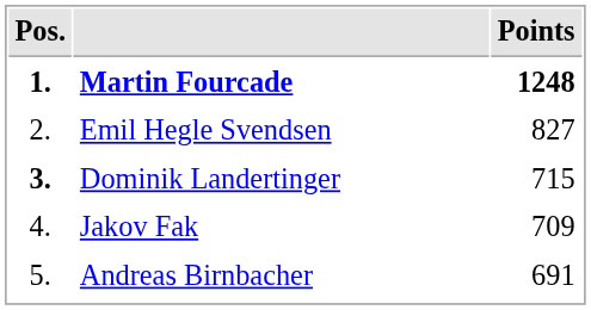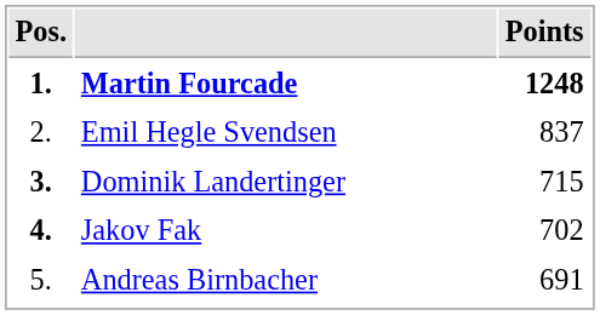 <table cellspacing="1" cellpadding="3" style="border:1px solid #AAAAAA;font-size:90%">
 <tr bgcolor="#E4E4E4">
 <th style="border-bottom:1px solid #AAAAAA" width=10>Pos.</th>
 <th style="border-bottom:1px solid #AAAAAA" width=200></th>
 <th style="border-bottom:1px solid #AAAAAA" width=20>Points</th>
 </tr>
 <tr>
 <td align="center"><strong>1.</strong></td>
 <td> <strong><a href='#'>Martin Fourcade</a></strong></td>
 <td align="right"><strong>1248</strong></td>
 </tr>
 <tr>
 <td align="center">2.</td>
 <td> <a href='#'>Emil Hegle Svendsen</a></td>
-<td align="right">827</td>
+<td align="right">837</td>
 </tr>
 <tr>
 <td align="center"><strong>3.</strong></td>
 <td> <a href='#'>Dominik Landertinger</a></td>
 <td align="right">715</td>
 </tr>
 <tr>
-<td align="center">4.</td>
+<td align="center"><strong>4.</strong></td>
 <td> <a href='#'>Jakov Fak</a></td>
-<td align="right">709</td>
+<td align="right">702</td>
 </tr>
 <tr>
 <td align="center">5.</td>
 <td> <a href='#'>Andreas Birnbacher</a></td>
 <td align="right">691</td>
 </tr>
 <tr>
 </tr>
 </table>
